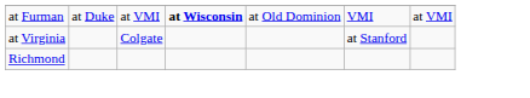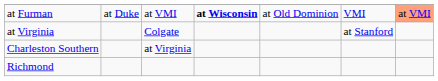 <table class="wikitable">
 <tr>
 </tr>
 <tr>
 <td>at <a href='#'>Furman</a></td>
 <td>at <a href='#'>Duke</a></td>
 <td>at <a href='#'>VMI</a></td>
 <td><strong>at <a href='#'>Wisconsin</a></strong></td>
 <td>at <a href='#'>Old Dominion</a></td>
 <td><a href='#'>VMI</a></td>
-<td>at <a href='#'>VMI</a></td>
+<td style="background: lightsalmon;">at <a href='#'>VMI</a></td>
 </tr>
 <tr>
 <td>at <a href='#'>Virginia</a></td>
 <td></td>
 <td><a href='#'>Colgate</a></td>
 <td></td>
 <td></td>
 <td>at <a href='#'>Stanford</a></td>
+<td></td>
+</tr>
+<tr>
+<td><a href='#'>Charleston Southern</a></td>
+<td></td>
+<td>at <a href='#'>Virginia</a></td>
+<td></td>
+<td></td>
+<td></td>
 <td></td>
 </tr>
 <tr>
 <td><a href='#'>Richmond</a></td>
 <td></td>
 <td></td>
 <td></td>
 <td></td>
 <td></td>
 <td></td>
 </tr>
 </table>
